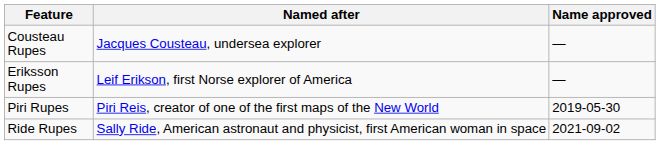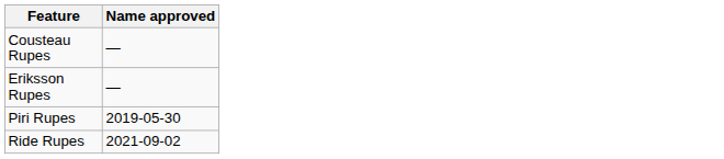 <table class="wikitable">
 <tr>
 <th width=100>Feature</th>
-<th>Named after</th>
 <th>Name approved<br></th>
 </tr>
 <tr>
 <td>Cousteau Rupes</td>
-<td><a href='#'>Jacques Cousteau</a>, undersea explorer</td>
 <td>—</td>
 </tr>
 <tr>
 <td>Eriksson Rupes</td>
-<td><a href='#'>Leif Erikson</a>, first Norse explorer of America</td>
 <td>—</td>
 </tr>
 <tr>
 <td>Piri Rupes</td>
-<td><a href='#'>Piri Reis</a>, creator of one of the first maps of the <a href='#'>New World</a></td>
 <td>2019-05-30</td>
 </tr>
 <tr>
 <td>Ride Rupes</td>
-<td><a href='#'>Sally Ride</a>, American astronaut and physicist, first American woman in space</td>
 <td>2021-09-02</td>
 </tr>
 </table>
